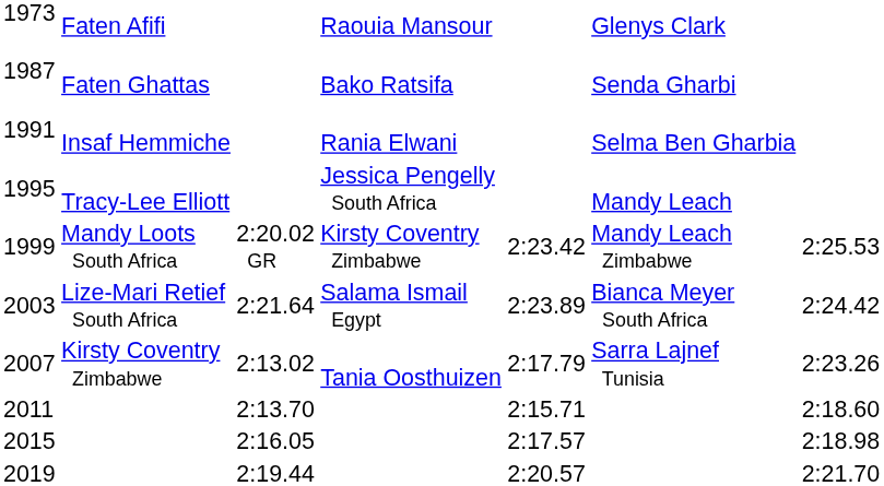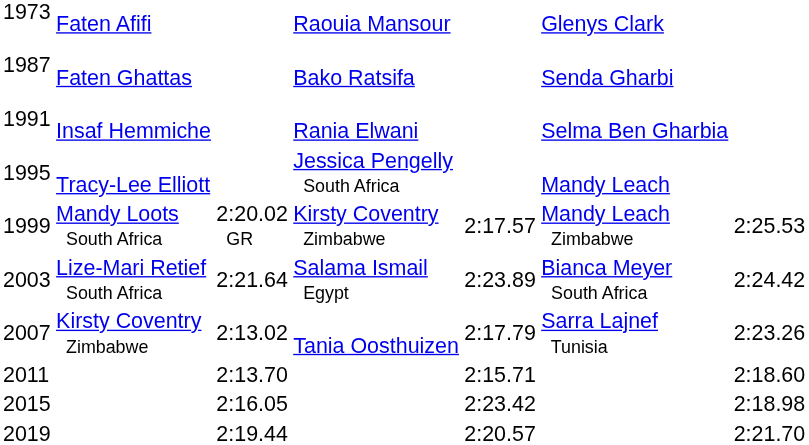 <table>
 <tr>
 <td>1973</td>
 <td> <br>  <a href='#'>Faten Afifi</a></td>
 <td></td>
 <td> <br>  <a href='#'>Raouia Mansour</a></td>
 <td></td>
 <td> <br>  <a href='#'>Glenys Clark</a></td>
 <td></td>
 </tr>
 <tr>
 <td>1987</td>
 <td> <br>  <a href='#'>Faten Ghattas</a></td>
 <td></td>
 <td> <br>  <a href='#'>Bako Ratsifa</a></td>
 <td></td>
 <td> <br>  <a href='#'>Senda Gharbi</a></td>
 <td></td>
 </tr>
 <tr>
 <td>1991</td>
 <td> <br>  <a href='#'>Insaf Hemmiche</a></td>
 <td></td>
 <td> <br>  <a href='#'>Rania Elwani</a></td>
 <td></td>
 <td> <br>  <a href='#'>Selma Ben Gharbia</a></td>
 <td></td>
 </tr>
 <tr>
 <td>1995</td>
 <td> <br>  <a href='#'>Tracy-Lee Elliott</a></td>
 <td></td>
 <td><a href='#'>Jessica Pengelly</a> <small><br>   South Africa</small></td>
 <td></td>
 <td> <br>  <a href='#'>Mandy Leach</a></td>
 <td></td>
 </tr>
 <tr>
 <td>1999</td>
 <td><a href='#'>Mandy Loots</a> <small><br>    South Africa </small></td>
 <td>2:20.02 <small><br>   GR</small></td>
 <td><a href='#'>Kirsty Coventry</a> <small><br>    Zimbabwe </small></td>
-<td>2:23.42</td>
+<td>2:17.57</td>
 <td><a href='#'>Mandy Leach</a> <small><br>    Zimbabwe </small></td>
 <td>2:25.53</td>
 </tr>
 <tr>
 <td>2003</td>
 <td><a href='#'>Lize-Mari Retief</a> <small><br>    South Africa</small></td>
 <td>2:21.64</td>
 <td><a href='#'>Salama Ismail</a> <small><br>    Egypt</small></td>
 <td>2:23.89</td>
 <td><a href='#'>Bianca Meyer</a> <small><br>    South Africa</small></td>
 <td>2:24.42</td>
 </tr>
 <tr>
 <td>2007</td>
 <td><a href='#'>Kirsty Coventry</a> <small><br>   Zimbabwe</small></td>
 <td>2:13.02</td>
 <td> <br>  <a href='#'>Tania Oosthuizen</a></td>
 <td>2:17.79</td>
 <td><a href='#'>Sarra Lajnef</a> <small><br>   Tunisia</small></td>
 <td>2:23.26</td>
 </tr>
 <tr>
 <td>2011</td>
 <td></td>
 <td>2:13.70</td>
 <td></td>
 <td>2:15.71</td>
 <td></td>
 <td>2:18.60</td>
 </tr>
 <tr>
 <td>2015</td>
 <td></td>
 <td>2:16.05</td>
 <td></td>
-<td>2:17.57</td>
+<td>2:23.42</td>
 <td></td>
 <td>2:18.98</td>
 </tr>
 <tr>
 <td>2019</td>
 <td></td>
 <td>2:19.44</td>
 <td></td>
 <td>2:20.57</td>
 <td></td>
 <td>2:21.70</td>
 </tr>
 </table>
